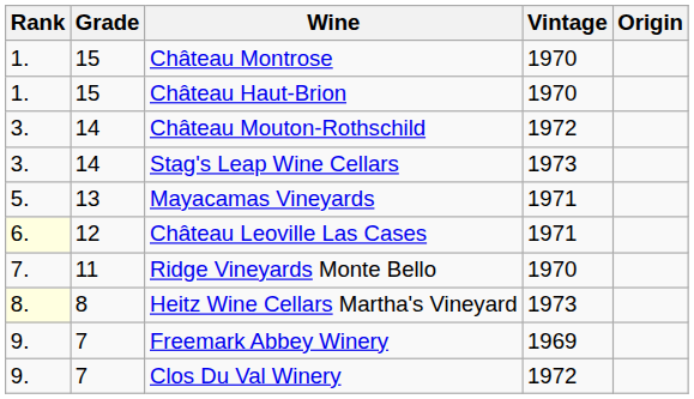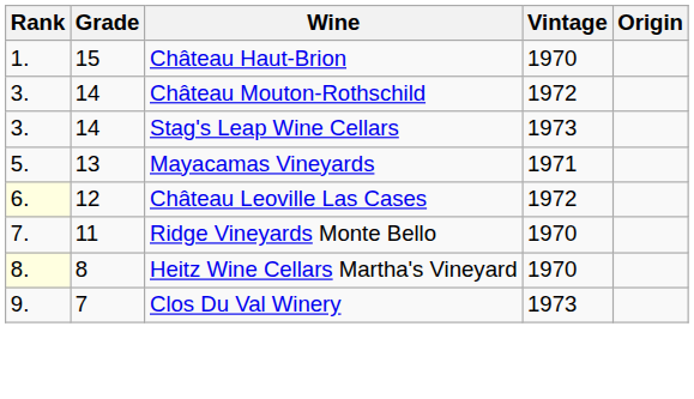 <table class="wikitable">
 <tr>
 <th>Rank</th>
 <th>Grade</th>
 <th>Wine</th>
 <th>Vintage</th>
 <th>Origin</th>
-</tr>
-<tr>
-<td>1.</td>
-<td>15</td>
-<td><a href='#'>Château Montrose</a></td>
-<td>1970</td>
-<td></td>
 </tr>
 <tr>
 <td>1.</td>
 <td>15</td>
 <td><a href='#'>Château Haut-Brion</a></td>
 <td>1970</td>
 <td></td>
 </tr>
 <tr>
 <td>3.</td>
 <td>14</td>
 <td><a href='#'>Château Mouton-Rothschild</a></td>
 <td>1972</td>
 <td></td>
 </tr>
 <tr>
 <td>3.</td>
 <td>14</td>
 <td><a href='#'>Stag's Leap Wine Cellars</a></td>
 <td>1973</td>
 <td></td>
 </tr>
 <tr>
 <td>5.</td>
 <td>13</td>
 <td><a href='#'>Mayacamas Vineyards</a></td>
 <td>1971</td>
 <td></td>
 </tr>
 <tr>
 <td style="background: lightyellow;">6.</td>
 <td>12</td>
 <td><a href='#'>Château Leoville Las Cases</a></td>
-<td>1971</td>
+<td>1972</td>
 <td></td>
 </tr>
 <tr>
 <td>7.</td>
 <td>11</td>
 <td><a href='#'>Ridge Vineyards</a> Monte Bello</td>
 <td>1970</td>
 <td></td>
 </tr>
 <tr>
 <td style="background: lightyellow;">8.</td>
 <td>8</td>
 <td><a href='#'>Heitz Wine Cellars</a> Martha's Vineyard</td>
-<td>1973</td>
-<td></td>
-</tr>
-<tr>
-<td>9.</td>
-<td>7</td>
-<td><a href='#'>Freemark Abbey Winery</a></td>
-<td>1969</td>
+<td>1970</td>
 <td></td>
 </tr>
 <tr>
 <td>9.</td>
 <td>7</td>
 <td><a href='#'>Clos Du Val Winery</a></td>
-<td>1972</td>
+<td>1973</td>
 <td></td>
 </tr>
 </table>
